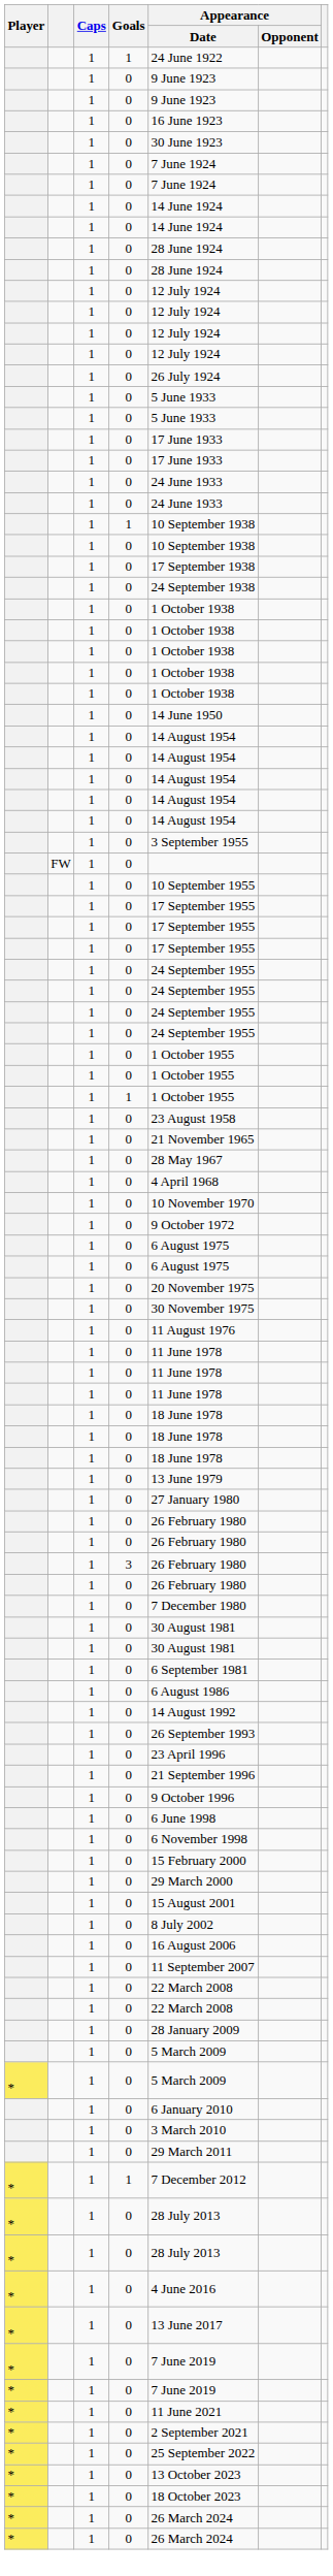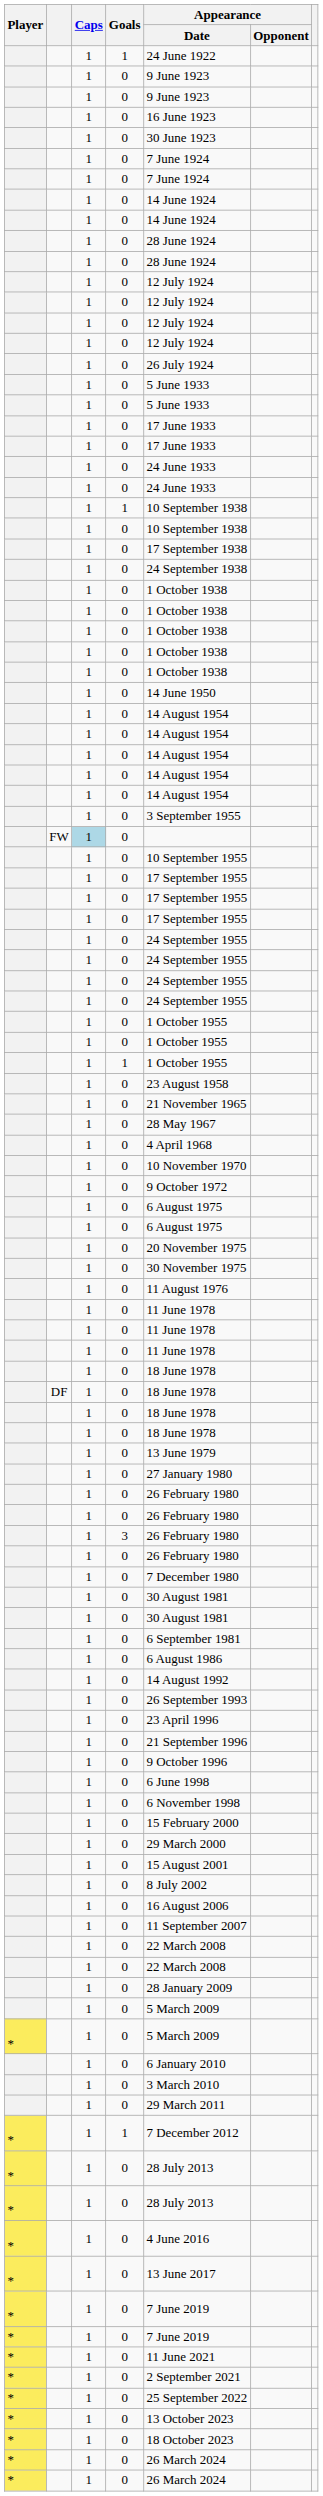 <table class="wikitable plainrowheaders sortable" style="text-align: center">
 <tr>
 <th scope=col rowspan=2>Player</th>
 <th scope=col rowspan=2></th>
 <th scope=col rowspan=2><a href='#'>Caps</a></th>
 <th scope=col rowspan=2>Goals</th>
 <th scope=col colspan=2>Appearance</th>
 <th scope=col rowspan=2 class=unsortable></th>
 </tr>
 <tr class=unsortable>
 <th scope=col>Date</th>
 <th scope=col>Opponent</th>
 </tr>
 <tr>
 <th scope=row></th>
 <td></td>
 <td>1</td>
 <td>1</td>
 <td align=left>24 June 1922</td>
 <td align=left></td>
 <td></td>
 </tr>
 <tr>
 <th scope=row></th>
 <td></td>
 <td>1</td>
 <td>0</td>
 <td align=left>9 June 1923</td>
 <td align=left></td>
 <td></td>
 </tr>
 <tr>
 <th scope=row></th>
 <td></td>
 <td>1</td>
 <td>0</td>
 <td align=left>9 June 1923</td>
 <td align=left></td>
 <td></td>
 </tr>
 <tr>
 <th scope=row></th>
 <td></td>
 <td>1</td>
 <td>0</td>
 <td align=left>16 June 1923</td>
 <td align=left></td>
 <td></td>
 </tr>
 <tr>
 <th scope=row></th>
 <td></td>
 <td>1</td>
 <td>0</td>
 <td align=left>30 June 1923</td>
 <td align=left></td>
 <td></td>
 </tr>
 <tr>
 <th scope=row></th>
 <td></td>
 <td>1</td>
 <td>0</td>
 <td align=left>7 June 1924</td>
 <td align=left></td>
 <td></td>
 </tr>
 <tr>
 <th scope=row></th>
 <td></td>
 <td>1</td>
 <td>0</td>
 <td align=left>7 June 1924</td>
 <td align=left></td>
 <td></td>
 </tr>
 <tr>
 <th scope=row></th>
 <td></td>
 <td>1</td>
 <td>0</td>
 <td align=left>14 June 1924</td>
 <td align=left></td>
 <td></td>
 </tr>
 <tr>
 <th scope=row></th>
 <td></td>
 <td>1</td>
 <td>0</td>
 <td align=left>14 June 1924</td>
 <td align=left></td>
 <td></td>
 </tr>
 <tr>
 <th scope=row></th>
 <td></td>
 <td>1</td>
 <td>0</td>
 <td align=left>28 June 1924</td>
 <td align=left></td>
 <td></td>
 </tr>
 <tr>
 <th scope=row></th>
 <td></td>
 <td>1</td>
 <td>0</td>
 <td align=left>28 June 1924</td>
 <td align=left></td>
 <td></td>
 </tr>
 <tr>
 <th scope=row></th>
 <td></td>
 <td>1</td>
 <td>0</td>
 <td align=left>12 July 1924</td>
 <td align=left></td>
 <td></td>
 </tr>
 <tr>
 <th scope=row></th>
 <td></td>
 <td>1</td>
 <td>0</td>
 <td align=left>12 July 1924</td>
 <td align=left></td>
 <td></td>
 </tr>
 <tr>
 <th scope=row></th>
 <td></td>
 <td>1</td>
 <td>0</td>
 <td align=left>12 July 1924</td>
 <td align=left></td>
 <td></td>
 </tr>
 <tr>
 <th scope=row></th>
 <td></td>
 <td>1</td>
 <td>0</td>
 <td align=left>12 July 1924</td>
 <td align=left></td>
 <td></td>
 </tr>
 <tr>
 <th scope=row></th>
 <td></td>
 <td>1</td>
 <td>0</td>
 <td align=left>26 July 1924</td>
 <td align=left></td>
 <td></td>
 </tr>
 <tr>
 <th scope=row></th>
 <td></td>
 <td>1</td>
 <td>0</td>
 <td align=left>5 June 1933</td>
 <td align=left></td>
 <td></td>
 </tr>
 <tr>
 <th scope=row></th>
 <td></td>
 <td>1</td>
 <td>0</td>
 <td align=left>5 June 1933</td>
 <td align=left></td>
 <td></td>
 </tr>
 <tr>
 <th scope=row></th>
 <td></td>
 <td>1</td>
 <td>0</td>
 <td align=left>17 June 1933</td>
 <td align=left></td>
 <td></td>
 </tr>
 <tr>
 <th scope=row></th>
 <td></td>
 <td>1</td>
 <td>0</td>
 <td align=left>17 June 1933</td>
 <td align=left></td>
 <td></td>
 </tr>
 <tr>
 <th scope=row></th>
 <td></td>
 <td>1</td>
 <td>0</td>
 <td align=left>24 June 1933</td>
 <td align=left></td>
 <td></td>
 </tr>
 <tr>
 <th scope=row></th>
 <td></td>
 <td>1</td>
 <td>0</td>
 <td align=left>24 June 1933</td>
 <td align=left></td>
 <td></td>
 </tr>
 <tr>
 <th scope=row></th>
 <td></td>
 <td>1</td>
 <td>1</td>
 <td align=left>10 September 1938</td>
 <td align=left></td>
 <td></td>
 </tr>
 <tr>
 <th scope=row></th>
 <td></td>
 <td>1</td>
 <td>0</td>
 <td align=left>10 September 1938</td>
 <td align=left></td>
 <td></td>
 </tr>
 <tr>
 <th scope=row></th>
 <td></td>
 <td>1</td>
 <td>0</td>
 <td align=left>17 September 1938</td>
 <td align=left></td>
 <td></td>
 </tr>
 <tr>
 <th scope=row></th>
 <td></td>
 <td>1</td>
 <td>0</td>
 <td align=left>24 September 1938</td>
 <td align=left></td>
 <td></td>
 </tr>
 <tr>
 <th scope=row></th>
 <td></td>
 <td>1</td>
 <td>0</td>
 <td align=left>1 October 1938</td>
 <td align=left></td>
 <td></td>
 </tr>
 <tr>
 <th scope=row></th>
 <td></td>
 <td>1</td>
 <td>0</td>
 <td align=left>1 October 1938</td>
 <td align=left></td>
 <td></td>
 </tr>
 <tr>
 <th scope=row></th>
 <td></td>
 <td>1</td>
 <td>0</td>
 <td align=left>1 October 1938</td>
 <td align=left></td>
 <td></td>
 </tr>
 <tr>
 <th scope=row></th>
 <td></td>
 <td>1</td>
 <td>0</td>
 <td align=left>1 October 1938</td>
 <td align=left></td>
 <td></td>
 </tr>
 <tr>
 <th scope=row></th>
 <td></td>
 <td>1</td>
 <td>0</td>
 <td align=left>1 October 1938</td>
 <td align=left></td>
 <td></td>
 </tr>
 <tr>
 <th scope=row></th>
 <td></td>
 <td>1</td>
 <td>0</td>
 <td align=left>14 June 1950</td>
 <td align=left></td>
 <td></td>
 </tr>
 <tr>
 <th scope=row></th>
 <td></td>
 <td>1</td>
 <td>0</td>
 <td align=left>14 August 1954</td>
 <td align=left></td>
 <td></td>
 </tr>
 <tr>
 <th scope=row></th>
 <td></td>
 <td>1</td>
 <td>0</td>
 <td align=left>14 August 1954</td>
 <td align=left></td>
 <td></td>
 </tr>
 <tr>
 <th scope=row></th>
 <td></td>
 <td>1</td>
 <td>0</td>
 <td align=left>14 August 1954</td>
 <td align=left></td>
 <td></td>
 </tr>
 <tr>
 <th scope=row></th>
 <td></td>
 <td>1</td>
 <td>0</td>
 <td align=left>14 August 1954</td>
 <td align=left></td>
 <td></td>
 </tr>
 <tr>
 <th scope=row></th>
 <td></td>
 <td>1</td>
 <td>0</td>
 <td align=left>14 August 1954</td>
 <td align=left></td>
 <td></td>
 </tr>
 <tr>
 <th scope=row></th>
 <td></td>
 <td>1</td>
 <td>0</td>
 <td align=left>3 September 1955</td>
 <td align=left></td>
 <td></td>
 </tr>
 <tr>
 <th scope=row></th>
 <td>FW</td>
-<td>1</td>
+<td style="background: lightblue;">1</td>
 <td>0</td>
 <td align=left></td>
 <td align=left></td>
 <td></td>
 </tr>
 <tr>
 <th scope=row></th>
 <td></td>
 <td>1</td>
 <td>0</td>
 <td align=left>10 September 1955</td>
 <td align=left></td>
 <td></td>
 </tr>
 <tr>
 <th scope=row></th>
 <td></td>
 <td>1</td>
 <td>0</td>
 <td align=left>17 September 1955</td>
 <td align=left></td>
 <td></td>
 </tr>
 <tr>
 <th scope=row></th>
 <td></td>
 <td>1</td>
 <td>0</td>
 <td align=left>17 September 1955</td>
 <td align=left></td>
 <td></td>
 </tr>
 <tr>
 <th scope=row></th>
 <td></td>
 <td>1</td>
 <td>0</td>
 <td align=left>17 September 1955</td>
 <td align=left></td>
 <td></td>
 </tr>
 <tr>
 <th scope=row></th>
 <td></td>
 <td>1</td>
 <td>0</td>
 <td align=left>24 September 1955</td>
 <td align=left></td>
 <td></td>
 </tr>
 <tr>
 <th scope=row></th>
 <td></td>
 <td>1</td>
 <td>0</td>
 <td align=left>24 September 1955</td>
 <td align=left></td>
 <td></td>
 </tr>
 <tr>
 <th scope=row></th>
 <td></td>
 <td>1</td>
 <td>0</td>
 <td align=left>24 September 1955</td>
 <td align=left></td>
 <td></td>
 </tr>
 <tr>
 <th scope=row></th>
 <td></td>
 <td>1</td>
 <td>0</td>
 <td align=left>24 September 1955</td>
 <td align=left></td>
 <td></td>
 </tr>
 <tr>
 <th scope=row></th>
 <td></td>
 <td>1</td>
 <td>0</td>
 <td align=left>1 October 1955</td>
 <td align=left></td>
 <td></td>
 </tr>
 <tr>
 <th scope=row></th>
 <td></td>
 <td>1</td>
 <td>0</td>
 <td align=left>1 October 1955</td>
 <td align=left></td>
 <td></td>
 </tr>
 <tr>
 <th scope=row></th>
 <td></td>
 <td>1</td>
 <td>1</td>
 <td align=left>1 October 1955</td>
 <td align=left></td>
 <td></td>
 </tr>
 <tr>
 <th scope=row></th>
 <td></td>
 <td>1</td>
 <td>0</td>
 <td align=left>23 August 1958</td>
 <td align=left></td>
 <td></td>
 </tr>
 <tr>
 <th scope=row></th>
 <td></td>
 <td>1</td>
 <td>0</td>
 <td align=left>21 November 1965</td>
 <td align=left></td>
 <td></td>
 </tr>
 <tr>
 <th scope=row></th>
 <td></td>
 <td>1</td>
 <td>0</td>
 <td align=left>28 May 1967</td>
 <td align=left></td>
 <td></td>
 </tr>
 <tr>
 <th scope=row></th>
 <td></td>
 <td>1</td>
 <td>0</td>
 <td align=left>4 April 1968</td>
 <td align=left></td>
 <td></td>
 </tr>
 <tr>
 <th scope=row></th>
 <td></td>
 <td>1</td>
 <td>0</td>
 <td align=left>10 November 1970</td>
 <td align=left></td>
 <td></td>
 </tr>
 <tr>
 <th scope=row></th>
 <td></td>
 <td>1</td>
 <td>0</td>
 <td align=left>9 October 1972</td>
 <td align=left></td>
 <td></td>
 </tr>
 <tr>
 <th scope=row></th>
 <td></td>
 <td>1</td>
 <td>0</td>
 <td align=left>6 August 1975</td>
 <td align=left></td>
 <td></td>
 </tr>
 <tr>
 <th scope=row></th>
 <td></td>
 <td>1</td>
 <td>0</td>
 <td align=left>6 August 1975</td>
 <td align=left></td>
 <td></td>
 </tr>
 <tr>
 <th scope=row></th>
 <td></td>
 <td>1</td>
 <td>0</td>
 <td align=left>20 November 1975</td>
 <td align=left></td>
 <td></td>
 </tr>
 <tr>
 <th scope=row></th>
 <td></td>
 <td>1</td>
 <td>0</td>
 <td align=left>30 November 1975</td>
 <td align=left></td>
 <td></td>
 </tr>
 <tr>
 <th scope=row></th>
 <td></td>
 <td>1</td>
 <td>0</td>
 <td align=left>11 August 1976</td>
 <td align=left></td>
 <td></td>
 </tr>
 <tr>
 <th scope=row></th>
 <td></td>
 <td>1</td>
 <td>0</td>
 <td align=left>11 June 1978</td>
 <td align=left></td>
 <td></td>
 </tr>
 <tr>
 <th scope=row></th>
 <td></td>
 <td>1</td>
 <td>0</td>
 <td align=left>11 June 1978</td>
 <td align=left></td>
 <td></td>
 </tr>
 <tr>
 <th scope=row></th>
 <td></td>
 <td>1</td>
 <td>0</td>
 <td align=left>11 June 1978</td>
 <td align=left></td>
 <td></td>
 </tr>
 <tr>
 <th scope=row></th>
 <td></td>
+<td>1</td>
+<td>0</td>
+<td align=left>18 June 1978</td>
+<td align=left></td>
+<td></td>
+</tr>
+<tr>
+<th scope=row></th>
+<td>DF</td>
 <td>1</td>
 <td>0</td>
 <td align=left>18 June 1978</td>
 <td align=left></td>
 <td></td>
 </tr>
 <tr>
 <th scope=row></th>
 <td></td>
 <td>1</td>
 <td>0</td>
 <td align=left>18 June 1978</td>
 <td align=left></td>
 <td></td>
 </tr>
 <tr>
 <th scope=row></th>
 <td></td>
 <td>1</td>
 <td>0</td>
 <td align=left>18 June 1978</td>
 <td align=left></td>
 <td></td>
 </tr>
 <tr>
 <th scope=row></th>
 <td></td>
 <td>1</td>
 <td>0</td>
 <td align=left>13 June 1979</td>
 <td align=left></td>
 <td></td>
 </tr>
 <tr>
 <th scope=row></th>
 <td></td>
 <td>1</td>
 <td>0</td>
 <td align=left>27 January 1980</td>
 <td align=left></td>
 <td></td>
 </tr>
 <tr>
 <th scope=row></th>
 <td></td>
 <td>1</td>
 <td>0</td>
 <td align=left>26 February 1980</td>
 <td align=left></td>
 <td></td>
 </tr>
 <tr>
 <th scope=row></th>
 <td></td>
 <td>1</td>
 <td>0</td>
 <td align=left>26 February 1980</td>
 <td align=left></td>
 <td></td>
 </tr>
 <tr>
 <th scope=row></th>
 <td></td>
 <td>1</td>
 <td>3</td>
 <td align=left>26 February 1980</td>
 <td align=left></td>
 <td></td>
 </tr>
 <tr>
 <th scope=row></th>
 <td></td>
 <td>1</td>
 <td>0</td>
 <td align=left>26 February 1980</td>
 <td align=left></td>
 <td></td>
 </tr>
 <tr>
 <th scope=row></th>
 <td></td>
 <td>1</td>
 <td>0</td>
 <td align=left>7 December 1980</td>
 <td align=left></td>
 <td></td>
 </tr>
 <tr>
 <th scope=row></th>
 <td></td>
 <td>1</td>
 <td>0</td>
 <td align=left>30 August 1981</td>
 <td align=left></td>
 <td></td>
 </tr>
 <tr>
 <th scope=row></th>
 <td></td>
 <td>1</td>
 <td>0</td>
 <td align=left>30 August 1981</td>
 <td align=left></td>
 <td></td>
 </tr>
 <tr>
 <th scope=row></th>
 <td></td>
 <td>1</td>
 <td>0</td>
 <td align=left>6 September 1981</td>
 <td align=left></td>
 <td></td>
 </tr>
 <tr>
 <th scope=row></th>
 <td></td>
 <td>1</td>
 <td>0</td>
 <td align=left>6 August 1986</td>
 <td align=left></td>
 <td></td>
 </tr>
 <tr>
 <th scope=row></th>
 <td></td>
 <td>1</td>
 <td>0</td>
 <td align=left>14 August 1992</td>
 <td align=left></td>
 <td></td>
 </tr>
 <tr>
 <th scope=row></th>
 <td></td>
 <td>1</td>
 <td>0</td>
 <td align=left>26 September 1993</td>
 <td align=left></td>
 <td></td>
 </tr>
 <tr>
 <th scope=row></th>
 <td></td>
 <td>1</td>
 <td>0</td>
 <td align=left>23 April 1996</td>
 <td align=left></td>
 <td></td>
 </tr>
 <tr>
 <th scope=row></th>
 <td></td>
 <td>1</td>
 <td>0</td>
 <td align=left>21 September 1996</td>
 <td align=left></td>
 <td></td>
 </tr>
 <tr>
 <th scope=row></th>
 <td></td>
 <td>1</td>
 <td>0</td>
 <td align=left>9 October 1996</td>
 <td align=left></td>
 <td></td>
 </tr>
 <tr>
 <th scope=row></th>
 <td></td>
 <td>1</td>
 <td>0</td>
 <td align=left>6 June 1998</td>
 <td align=left></td>
 <td></td>
 </tr>
 <tr>
 <th scope=row></th>
 <td></td>
 <td>1</td>
 <td>0</td>
 <td align=left>6 November 1998</td>
 <td align=left></td>
 <td></td>
 </tr>
 <tr>
 <th scope=row></th>
 <td></td>
 <td>1</td>
 <td>0</td>
 <td align=left>15 February 2000</td>
 <td align=left></td>
 <td></td>
 </tr>
 <tr>
 <th scope=row></th>
 <td></td>
 <td>1</td>
 <td>0</td>
 <td align=left>29 March 2000</td>
 <td align=left></td>
 <td></td>
 </tr>
 <tr>
 <th scope=row></th>
 <td></td>
 <td>1</td>
 <td>0</td>
 <td align=left>15 August 2001</td>
 <td align=left></td>
 <td></td>
 </tr>
 <tr>
 <th scope=row></th>
 <td></td>
 <td>1</td>
 <td>0</td>
 <td align=left>8 July 2002</td>
 <td align=left></td>
 <td></td>
 </tr>
 <tr>
 <th scope=row></th>
 <td></td>
 <td>1</td>
 <td>0</td>
 <td align=left>16 August 2006</td>
 <td align=left></td>
 <td></td>
 </tr>
 <tr>
 <th scope=row></th>
 <td></td>
 <td>1</td>
 <td>0</td>
 <td align=left>11 September 2007</td>
 <td align=left></td>
 <td></td>
 </tr>
 <tr>
 <th scope=row></th>
 <td></td>
 <td>1</td>
 <td>0</td>
 <td align=left>22 March 2008</td>
 <td align=left></td>
 <td></td>
 </tr>
 <tr>
 <th scope=row></th>
 <td></td>
 <td>1</td>
 <td>0</td>
 <td align=left>22 March 2008</td>
 <td align=left></td>
 <td></td>
 </tr>
 <tr>
 <th scope=row></th>
 <td></td>
 <td>1</td>
 <td>0</td>
 <td align=left>28 January 2009</td>
 <td align=left></td>
 <td></td>
 </tr>
 <tr>
 <th scope=row></th>
 <td></td>
 <td>1</td>
 <td>0</td>
 <td align=left>5 March 2009</td>
 <td align=left></td>
 <td></td>
 </tr>
 <tr>
 <td scope="row" style="background:#fbec5d" align="left"><br> *</td>
 <td></td>
 <td>1</td>
 <td>0</td>
 <td align=left>5 March 2009</td>
 <td align=left></td>
 <td></td>
 </tr>
 <tr>
 <th scope=row></th>
 <td></td>
 <td>1</td>
 <td>0</td>
 <td align=left>6 January 2010</td>
 <td align=left></td>
 <td></td>
 </tr>
 <tr>
 <th scope=row></th>
 <td></td>
 <td>1</td>
 <td>0</td>
 <td align=left>3 March 2010</td>
 <td align=left></td>
 <td></td>
 </tr>
 <tr>
 <th scope=row></th>
 <td></td>
 <td>1</td>
 <td>0</td>
 <td align=left>29 March 2011</td>
 <td align=left></td>
 <td></td>
 </tr>
 <tr>
 <td scope="row" style="background:#fbec5d" align="left"><br> *</td>
 <td></td>
 <td>1</td>
 <td>1</td>
 <td align=left>7 December 2012</td>
 <td align=left></td>
 <td></td>
 </tr>
 <tr>
 <td scope="row" style="background:#fbec5d" align="left"><br> *</td>
 <td></td>
 <td>1</td>
 <td>0</td>
 <td align=left>28 July 2013</td>
 <td align=left></td>
 <td></td>
 </tr>
 <tr>
 <td scope="row" style="background:#fbec5d" align="left"><br> *</td>
 <td></td>
 <td>1</td>
 <td>0</td>
 <td align=left>28 July 2013</td>
 <td align=left></td>
 <td></td>
 </tr>
 <tr>
 <td scope="row" style="background:#fbec5d" align="left"><br> *</td>
 <td></td>
 <td>1</td>
 <td>0</td>
 <td align=left>4 June 2016</td>
 <td align=left></td>
 <td></td>
 </tr>
 <tr>
 <td scope="row" style="background:#fbec5d" align="left"><br> *</td>
 <td></td>
 <td>1</td>
 <td>0</td>
 <td align=left>13 June 2017</td>
 <td align=left></td>
 <td></td>
 </tr>
 <tr>
 <td scope="row" style="background:#fbec5d" align="left"><br> *</td>
 <td></td>
 <td>1</td>
 <td>0</td>
 <td align=left>7 June 2019</td>
 <td align=left></td>
 <td></td>
 </tr>
 <tr>
 <td scope="row" style="background:#fbec5d" align="left"> *</td>
 <td></td>
 <td>1</td>
 <td>0</td>
 <td align=left>7 June 2019</td>
 <td align=left></td>
 <td></td>
 </tr>
 <tr>
 <td scope="row" style="background:#fbec5d" align="left"> *</td>
 <td></td>
 <td>1</td>
 <td>0</td>
 <td align=left>11 June 2021</td>
 <td align=left></td>
 <td></td>
 </tr>
 <tr>
 <td scope="row" style="background:#fbec5d" align="left"> *</td>
 <td></td>
 <td>1</td>
 <td>0</td>
 <td align=left>2 September 2021</td>
 <td align=left></td>
 <td></td>
 </tr>
 <tr>
 <td scope="row" style="background:#fbec5d" align="left"> *</td>
 <td></td>
 <td>1</td>
 <td>0</td>
 <td align=left>25 September 2022</td>
 <td align=left></td>
 <td></td>
 </tr>
 <tr>
 <td scope="row" style="background:#fbec5d" align="left"> *</td>
 <td></td>
 <td>1</td>
 <td>0</td>
 <td align=left>13 October 2023</td>
 <td align=left></td>
 <td></td>
 </tr>
 <tr>
 <td scope="row" style="background:#fbec5d" align="left"> *</td>
 <td></td>
 <td>1</td>
 <td>0</td>
 <td align=left>18 October 2023</td>
 <td align=left></td>
 <td></td>
 </tr>
 <tr>
 <td scope="row" style="background:#fbec5d" align="left"> *</td>
 <td></td>
 <td>1</td>
 <td>0</td>
 <td align=left>26 March 2024</td>
 <td align=left></td>
 <td></td>
 </tr>
 <tr>
 <td scope="row" style="background:#fbec5d" align="left"> *</td>
 <td></td>
 <td>1</td>
 <td>0</td>
 <td align=left>26 March 2024</td>
 <td align=left></td>
 <td></td>
 </tr>
 </table>
